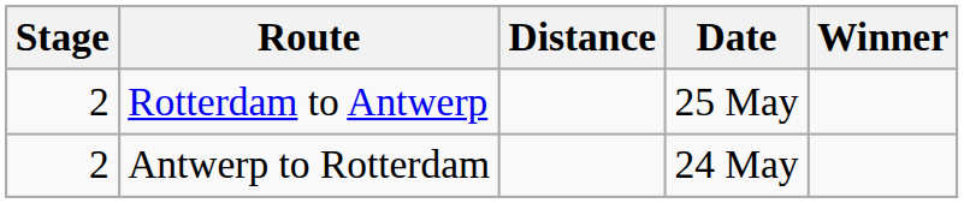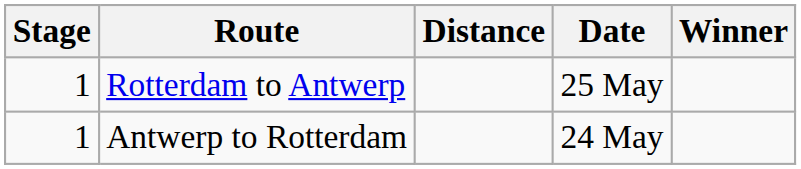 <table class="wikitable">
 <tr>
 <th>Stage</th>
 <th>Route</th>
 <th>Distance</th>
 <th>Date</th>
 <th>Winner</th>
 </tr>
 <tr>
-<td align=right>2</td>
+<td align=right>1</td>
 <td><a href='#'>Rotterdam</a> to <a href='#'>Antwerp</a></td>
 <td></td>
 <td align=right>25 May</td>
 <td></td>
 </tr>
 <tr>
-<td align=right>2</td>
+<td align=right>1</td>
 <td>Antwerp to Rotterdam</td>
 <td></td>
 <td align=right>24 May</td>
 <td></td>
 </tr>
 </table>
